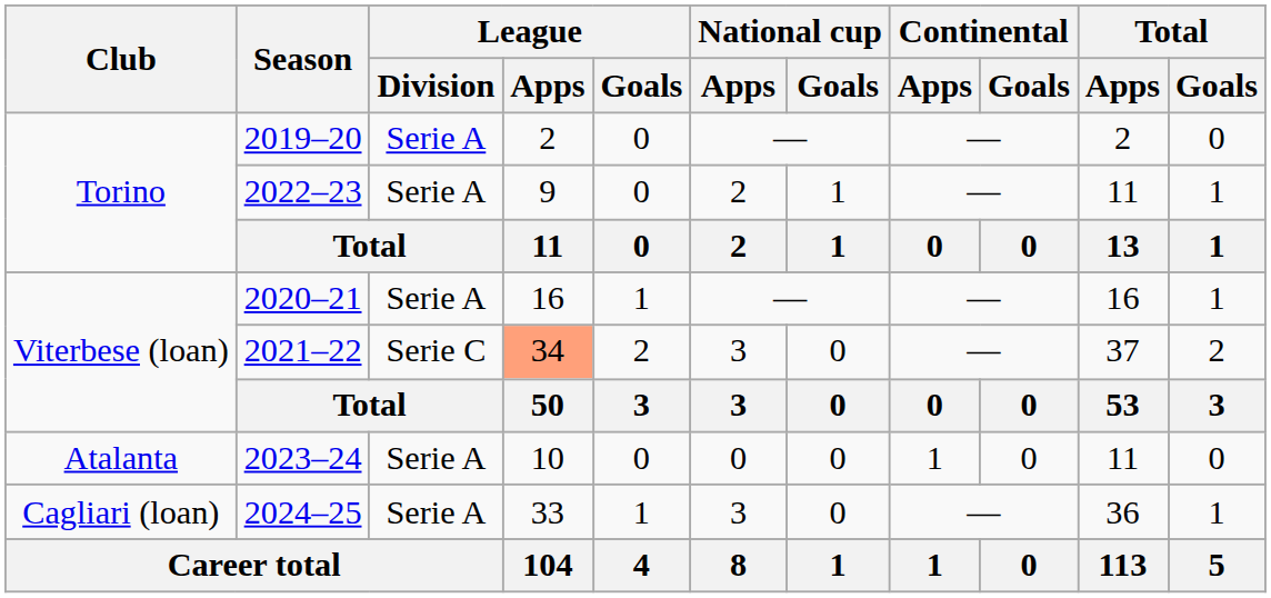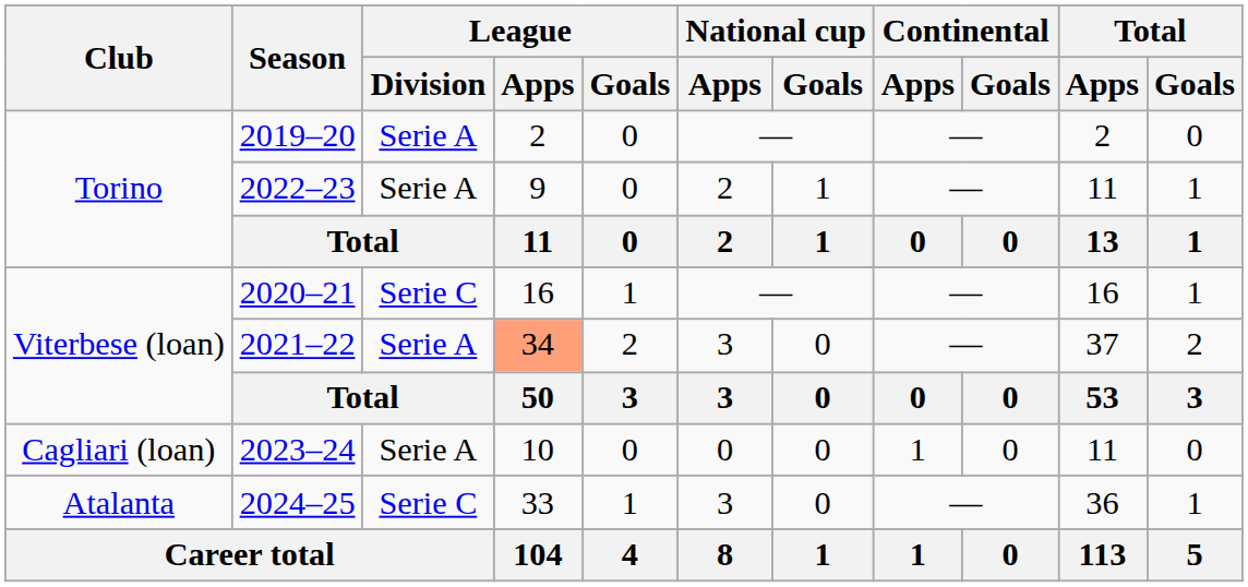 <table class="wikitable" style="text-align:center">
 <tr>
 <th rowspan="2">Club</th>
 <th rowspan="2">Season</th>
 <th colspan="3">League</th>
 <th colspan="2">National cup</th>
 <th colspan="2">Continental</th>
 <th colspan="2">Total</th>
 </tr>
 <tr>
 <th>Division</th>
 <th>Apps</th>
 <th>Goals</th>
 <th>Apps</th>
 <th>Goals</th>
 <th>Apps</th>
 <th>Goals</th>
 <th>Apps</th>
 <th>Goals</th>
 </tr>
 <tr>
 <td rowspan="3"><a href='#'>Torino</a></td>
 <td><a href='#'>2019–20</a></td>
 <td><a href='#'>Serie A</a></td>
 <td>2</td>
 <td>0</td>
 <td colspan="2">—</td>
 <td colspan="2">—</td>
 <td>2</td>
 <td>0</td>
 </tr>
 <tr>
 <td><a href='#'>2022–23</a></td>
 <td>Serie A</td>
 <td>9</td>
 <td>0</td>
 <td>2</td>
 <td>1</td>
 <td colspan="2">—</td>
 <td>11</td>
 <td>1</td>
 </tr>
 <tr>
 <th colspan="2">Total</th>
 <th>11</th>
 <th>0</th>
 <th>2</th>
 <th>1</th>
 <th>0</th>
 <th>0</th>
 <th>13</th>
 <th>1</th>
 </tr>
 <tr>
 <td rowspan="3"><a href='#'>Viterbese</a> (loan)</td>
 <td><a href='#'>2020–21</a></td>
-<td>Serie A</td>
+<td><a href='#'>Serie C</a></td>
 <td>16</td>
 <td>1</td>
 <td colspan="2">—</td>
 <td colspan="2">—</td>
 <td>16</td>
 <td>1</td>
 </tr>
 <tr>
 <td><a href='#'>2021–22</a></td>
-<td>Serie C</td>
+<td><a href='#'>Serie A</a></td>
 <td style="background: lightsalmon;">34</td>
 <td>2</td>
 <td>3</td>
 <td>0</td>
 <td colspan="2">—</td>
 <td>37</td>
 <td>2</td>
 </tr>
 <tr>
 <th colspan="2">Total</th>
 <th>50</th>
 <th>3</th>
 <th>3</th>
 <th>0</th>
 <th>0</th>
 <th>0</th>
 <th>53</th>
 <th>3</th>
 </tr>
 <tr>
-<td><a href='#'>Atalanta</a></td>
+<td><a href='#'>Cagliari</a> (loan)</td>
 <td><a href='#'>2023–24</a></td>
 <td>Serie A</td>
 <td>10</td>
 <td>0</td>
 <td>0</td>
 <td>0</td>
 <td>1</td>
 <td>0</td>
 <td>11</td>
 <td>0</td>
 </tr>
 <tr>
-<td><a href='#'>Cagliari</a> (loan)</td>
+<td><a href='#'>Atalanta</a></td>
 <td><a href='#'>2024–25</a></td>
-<td>Serie A</td>
+<td><a href='#'>Serie C</a></td>
 <td>33</td>
 <td>1</td>
 <td>3</td>
 <td>0</td>
 <td colspan="2">—</td>
 <td>36</td>
 <td>1</td>
 </tr>
 <tr>
 <th colspan="3">Career total</th>
 <th>104</th>
 <th>4</th>
 <th>8</th>
 <th>1</th>
 <th>1</th>
 <th>0</th>
 <th>113</th>
 <th>5</th>
 </tr>
 </table>
